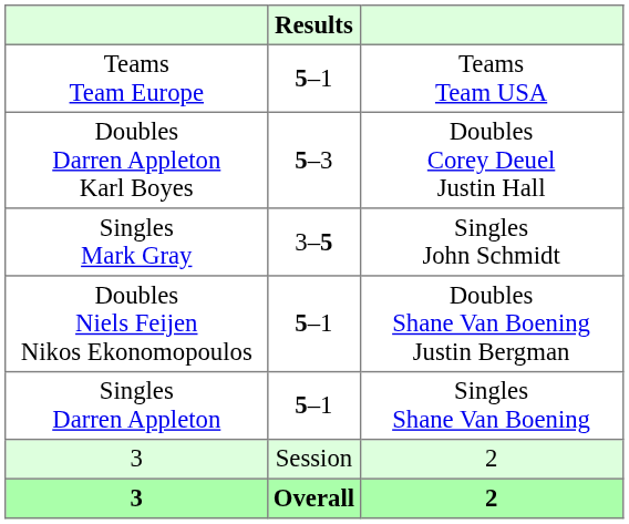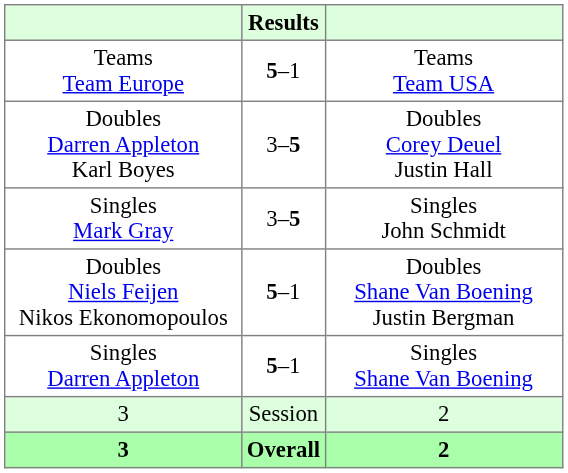 <table border="1" cellpadding="3" style="border-collapse: collapse;">
 <tr bgcolor="#ddffdd">
 <th width="160"></th>
 <th>Results</th>
 <th width="160"></th>
 </tr>
 <tr>
 <td align="center">Teams<br><a href='#'>Team Europe</a></td>
 <td align="center"><strong>5</strong>–1</td>
 <td align="center">Teams<br><a href='#'>Team USA</a></td>
 </tr>
 <tr>
 <td align="center">Doubles<br><a href='#'>Darren Appleton</a><br>Karl Boyes</td>
-<td align="center"><strong>5</strong>–3</td>
+<td align="center">3–<strong>5</strong></td>
 <td align="center">Doubles<br><a href='#'>Corey Deuel</a><br>Justin Hall</td>
 </tr>
 <tr>
 <td align="center">Singles<br><a href='#'>Mark Gray</a></td>
 <td align="center">3–<strong>5</strong></td>
 <td align="center">Singles<br>John Schmidt</td>
 </tr>
 <tr>
 <td align="center">Doubles<br><a href='#'>Niels Feijen</a><br>Nikos Ekonomopoulos</td>
 <td align="center"><strong>5</strong>–1</td>
 <td align="center">Doubles<br><a href='#'>Shane Van Boening</a><br>Justin Bergman</td>
 </tr>
 <tr>
 <td align="center">Singles<br><a href='#'>Darren Appleton</a></td>
 <td align="center"><strong>5</strong>–1</td>
 <td align="center">Singles<br><a href='#'>Shane Van Boening</a></td>
 </tr>
 <tr bgcolor="#ddffdd">
 <td align="center">3</td>
 <td align="center">Session</td>
 <td align="center">2</td>
 </tr>
 <tr bgcolor="#aaffaa">
 <th align="center">3</th>
 <th align="center">Overall</th>
 <th align="center">2</th>
 </tr>
 </table>
